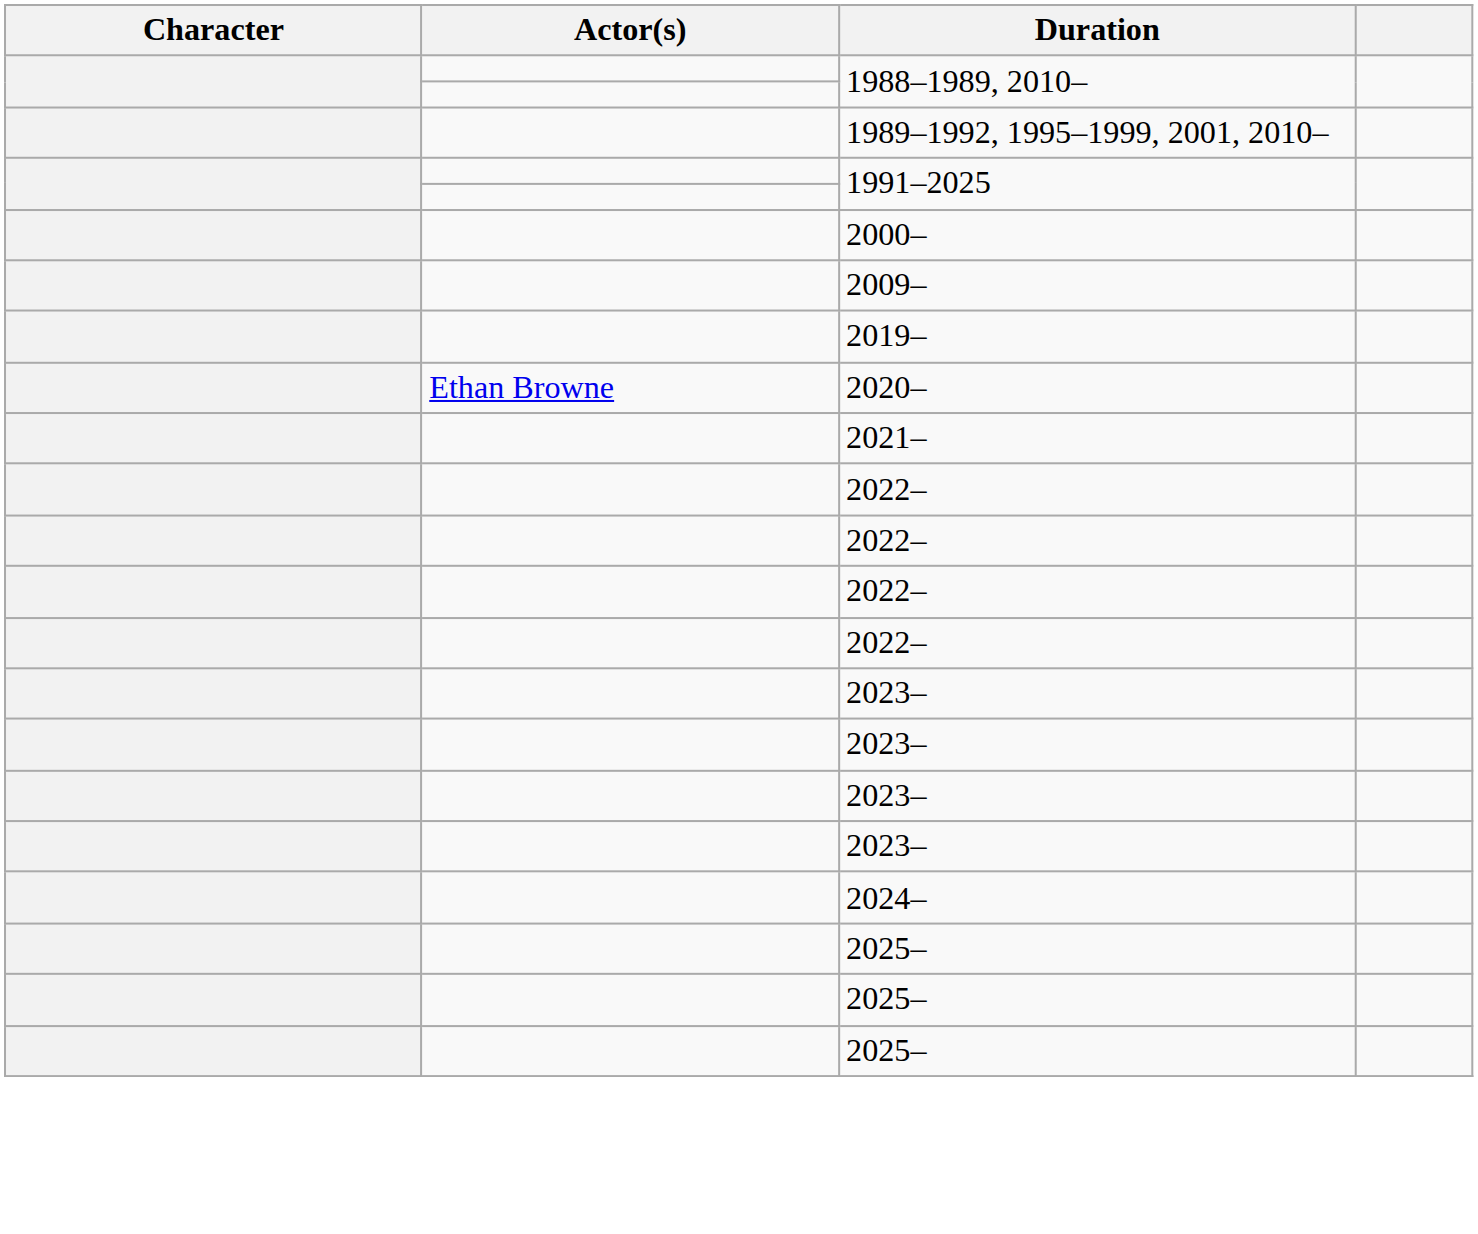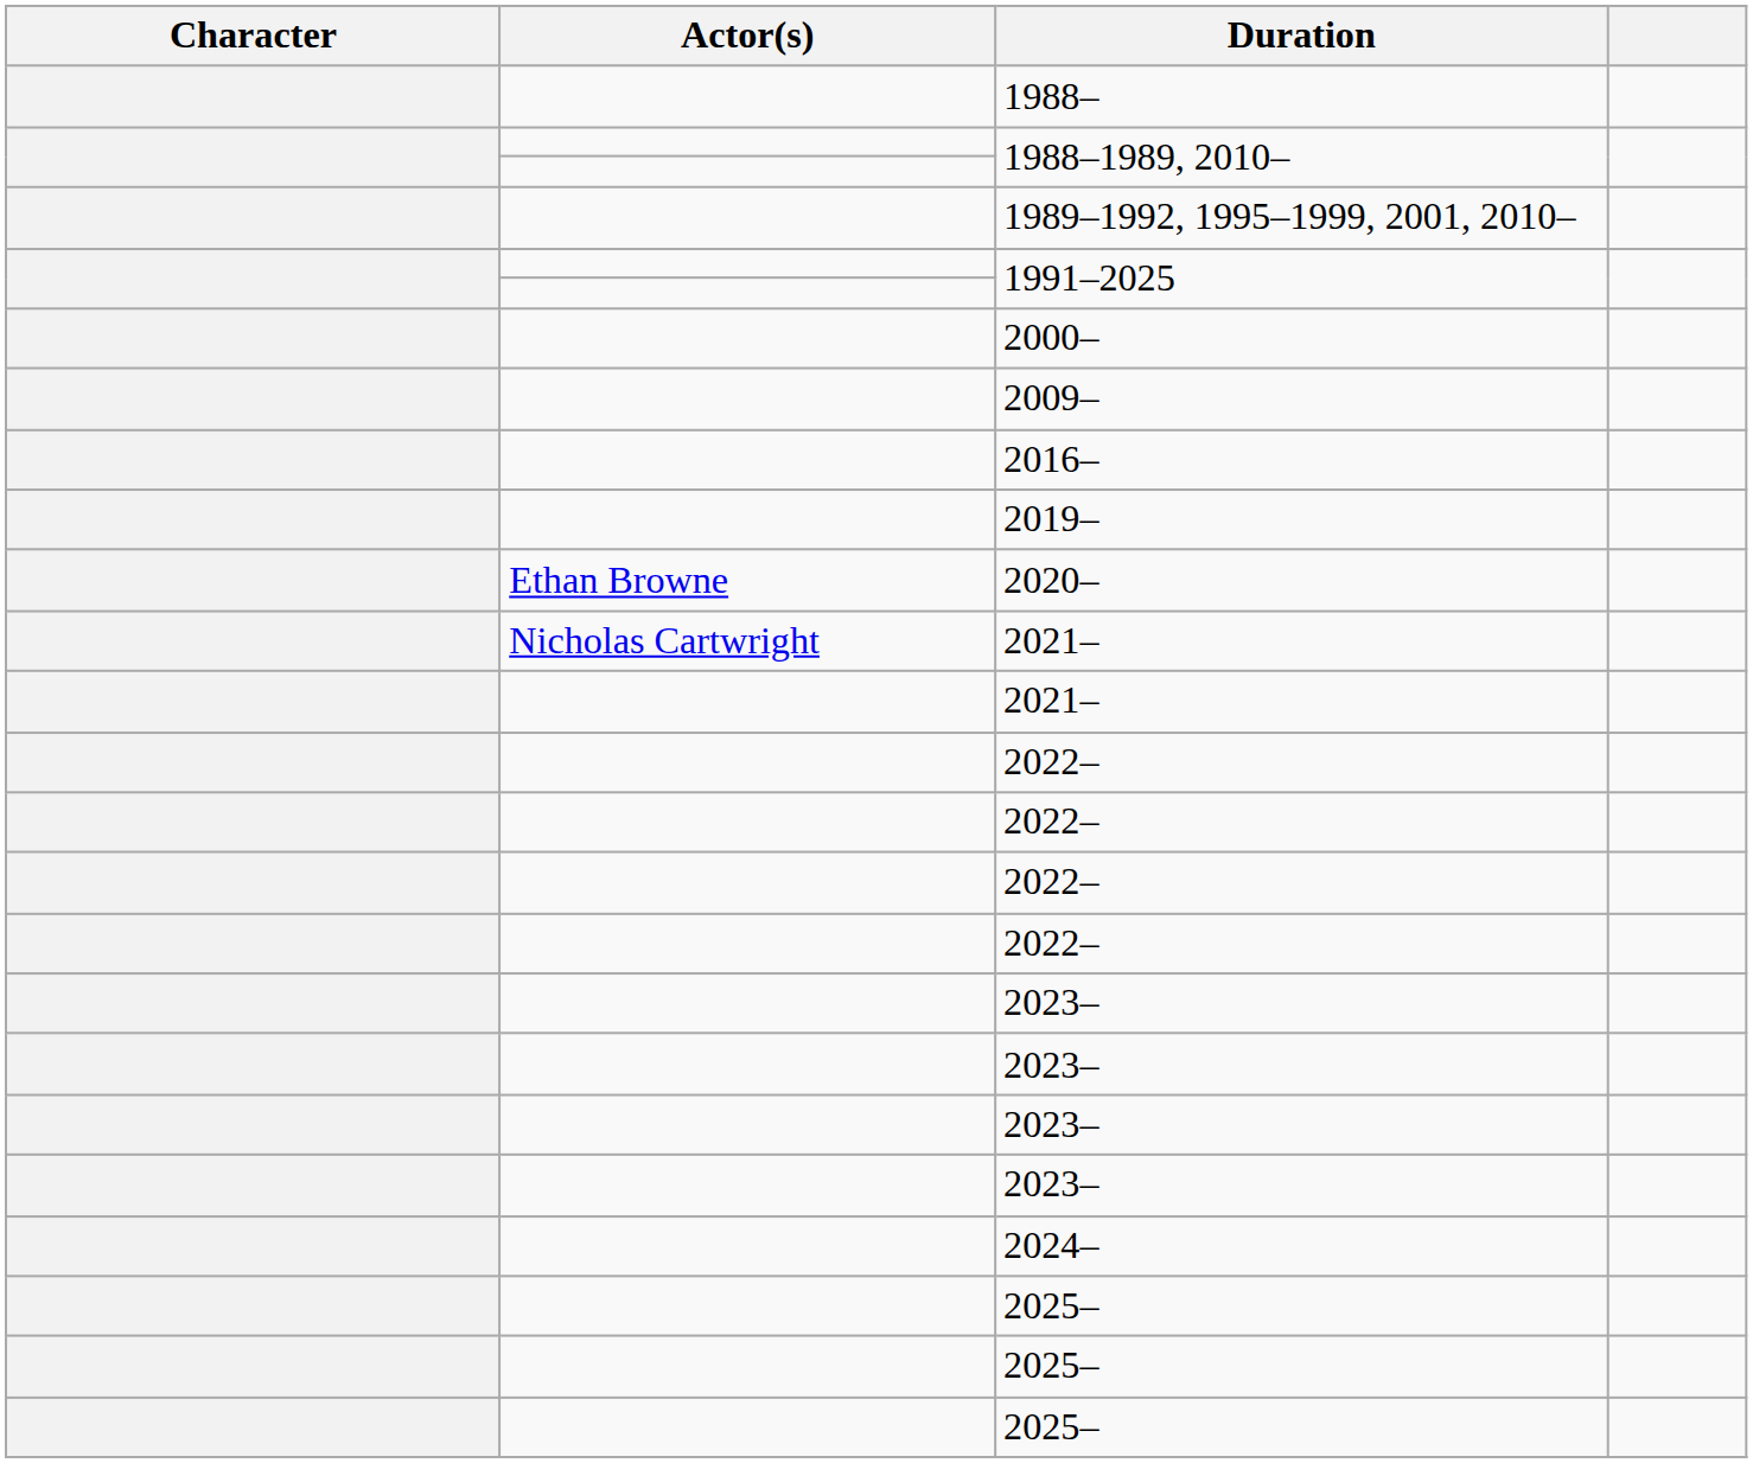 <table class="wikitable plainrowheaders sortable">
 <tr>
 <th width=200>Character</th>
 <th width=200>Actor(s)</th>
 <th width=250>Duration</th>
 <th width=50></th>
+</tr>
+<tr>
+<th scope=row></th>
+<td></td>
+<td>1988– </td>
+<td align=center></td>
 </tr>
 <tr>
 <th scope=row rowspan=2></th>
 <td></td>
 <td rowspan=2>1988–1989, 2010–</td>
 <td align=center rowspan=2></td>
 </tr>
 <tr>
 <td></td>
 </tr>
 <tr>
 <th scope=row></th>
 <td></td>
 <td>1989–1992, 1995–1999, 2001, 2010–</td>
 <td align=center></td>
 </tr>
 <tr>
 <th scope=row rowspan=2></th>
 <td></td>
 <td rowspan=2>1991–2025</td>
 <td align=center rowspan=2></td>
 </tr>
 <tr>
 <td></td>
 </tr>
 <tr>
 <th scope=row></th>
 <td></td>
 <td>2000–</td>
 <td align=center></td>
 </tr>
 <tr>
 <th scope=row></th>
 <td></td>
 <td>2009–</td>
 <td align=center></td>
 </tr>
 <tr>
 <th scope=row></th>
 <td></td>
+<td>2016–</td>
+<td align=center></td>
+</tr>
+<tr>
+<th scope=row></th>
+<td></td>
 <td>2019–</td>
 <td align=center></td>
 </tr>
 <tr>
 <th scope=row></th>
 <td><a href='#'>Ethan Browne</a></td>
 <td>2020–</td>
+<td align=center></td>
+</tr>
+<tr>
+<th scope=row></th>
+<td><a href='#'>Nicholas Cartwright</a></td>
+<td>2021–</td>
 <td align=center></td>
 </tr>
 <tr>
 <th scope=row></th>
 <td></td>
 <td>2021–</td>
 <td align=center></td>
 </tr>
 <tr>
 <th scope=row></th>
 <td></td>
 <td>2022–</td>
 <td align=center></td>
 </tr>
 <tr>
 <th scope=row></th>
 <td></td>
 <td>2022–</td>
 <td align=center></td>
 </tr>
 <tr>
 <th scope=row></th>
 <td></td>
 <td>2022–</td>
 <td align=center></td>
 </tr>
 <tr>
 <th scope=row></th>
 <td></td>
 <td>2022–</td>
 <td align=center></td>
 </tr>
 <tr>
 <th scope=row></th>
 <td></td>
 <td>2023–</td>
 <td align=center></td>
 </tr>
 <tr>
 <th scope=row></th>
 <td></td>
 <td>2023–</td>
 <td align=center></td>
 </tr>
 <tr>
 <th scope=row></th>
 <td></td>
 <td>2023–</td>
 <td align=center></td>
 </tr>
 <tr>
 <th scope=row></th>
 <td></td>
 <td>2023–</td>
 <td align=center></td>
 </tr>
 <tr>
 <th scope="row"></th>
 <td></td>
 <td>2024–</td>
 <td align="center"></td>
 </tr>
 <tr>
 <th scope="row"></th>
 <td></td>
 <td>2025–</td>
 <td align="center"></td>
 </tr>
 <tr>
 <th scope="row"></th>
 <td></td>
 <td>2025–</td>
 <td align="center"></td>
 </tr>
 <tr>
 <th scope="row"></th>
 <td></td>
 <td>2025–</td>
 <td align="center"></td>
 </tr>
 <tr>
 </tr>
 </table>
